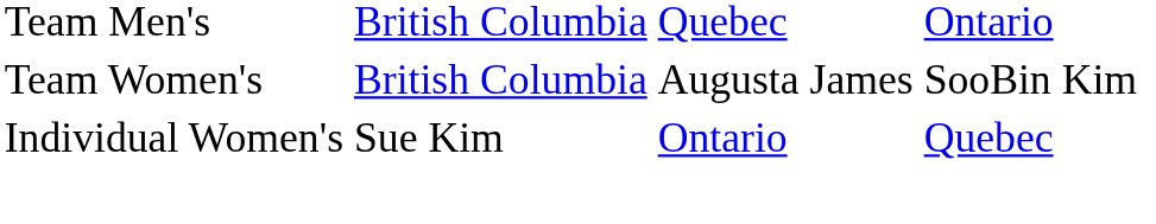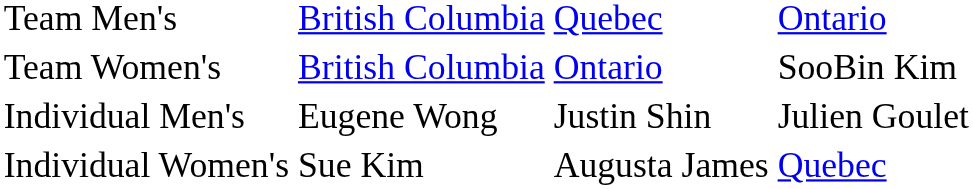 <table>
 <tr>
 <td>Team Men's</td>
 <td> <a href='#'>British Columbia</a></td>
 <td> <a href='#'>Quebec</a></td>
 <td> <a href='#'>Ontario</a></td>
 </tr>
 <tr>
 <td>Team Women's</td>
 <td> <a href='#'>British Columbia</a></td>
-<td> Augusta James</td>
+<td> <a href='#'>Ontario</a></td>
 <td> SooBin Kim</td>
+</tr>
+<tr>
+<td>Individual Men's</td>
+<td> Eugene Wong</td>
+<td> Justin Shin</td>
+<td> Julien Goulet</td>
 </tr>
 <tr>
 <td>Individual Women's</td>
 <td> Sue Kim</td>
-<td> <a href='#'>Ontario</a></td>
+<td> Augusta James</td>
 <td> <a href='#'>Quebec</a></td>
 </tr>
 </table>
